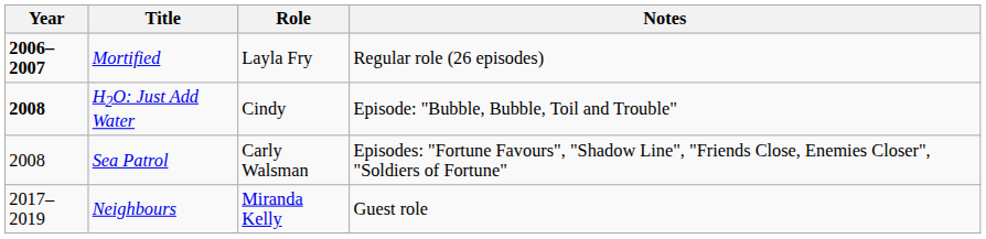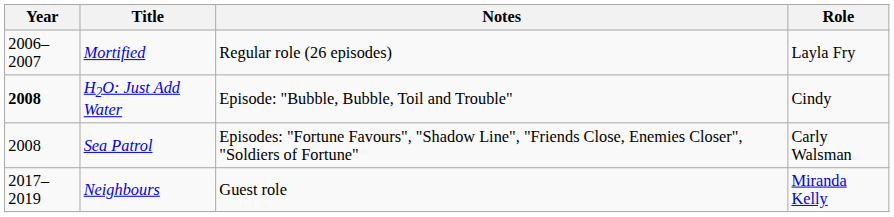 <table class="wikitable">
 <tr>
 <th>Year</th>
 <th>Title</th>
+<th>Notes</th>
 <th>Role</th>
-<th>Notes</th>
 </tr>
 <tr>
-<td><strong>2006–2007</strong></td>
+<td>2006–2007</td>
 <td><em><a href='#'>Mortified</a></em></td>
+<td>Regular role (26 episodes)</td>
 <td>Layla Fry</td>
-<td>Regular role (26 episodes)</td>
 </tr>
 <tr>
 <td><strong>2008</strong></td>
 <td><em><a href='#'>H<sub>2</sub>O: Just Add Water</a></em></td>
+<td>Episode: "Bubble, Bubble, Toil and Trouble"</td>
 <td>Cindy</td>
-<td>Episode: "Bubble, Bubble, Toil and Trouble"</td>
 </tr>
 <tr>
 <td>2008</td>
 <td><em><a href='#'>Sea Patrol</a></em></td>
+<td>Episodes: "Fortune Favours", "Shadow Line", "Friends Close, Enemies Closer", "Soldiers of Fortune"</td>
 <td>Carly Walsman</td>
-<td>Episodes: "Fortune Favours", "Shadow Line", "Friends Close, Enemies Closer", "Soldiers of Fortune"</td>
 </tr>
 <tr>
 <td>2017–2019</td>
 <td><em><a href='#'>Neighbours</a></em></td>
+<td>Guest role</td>
 <td><a href='#'>Miranda Kelly</a></td>
-<td>Guest role</td>
 </tr>
 </table>
